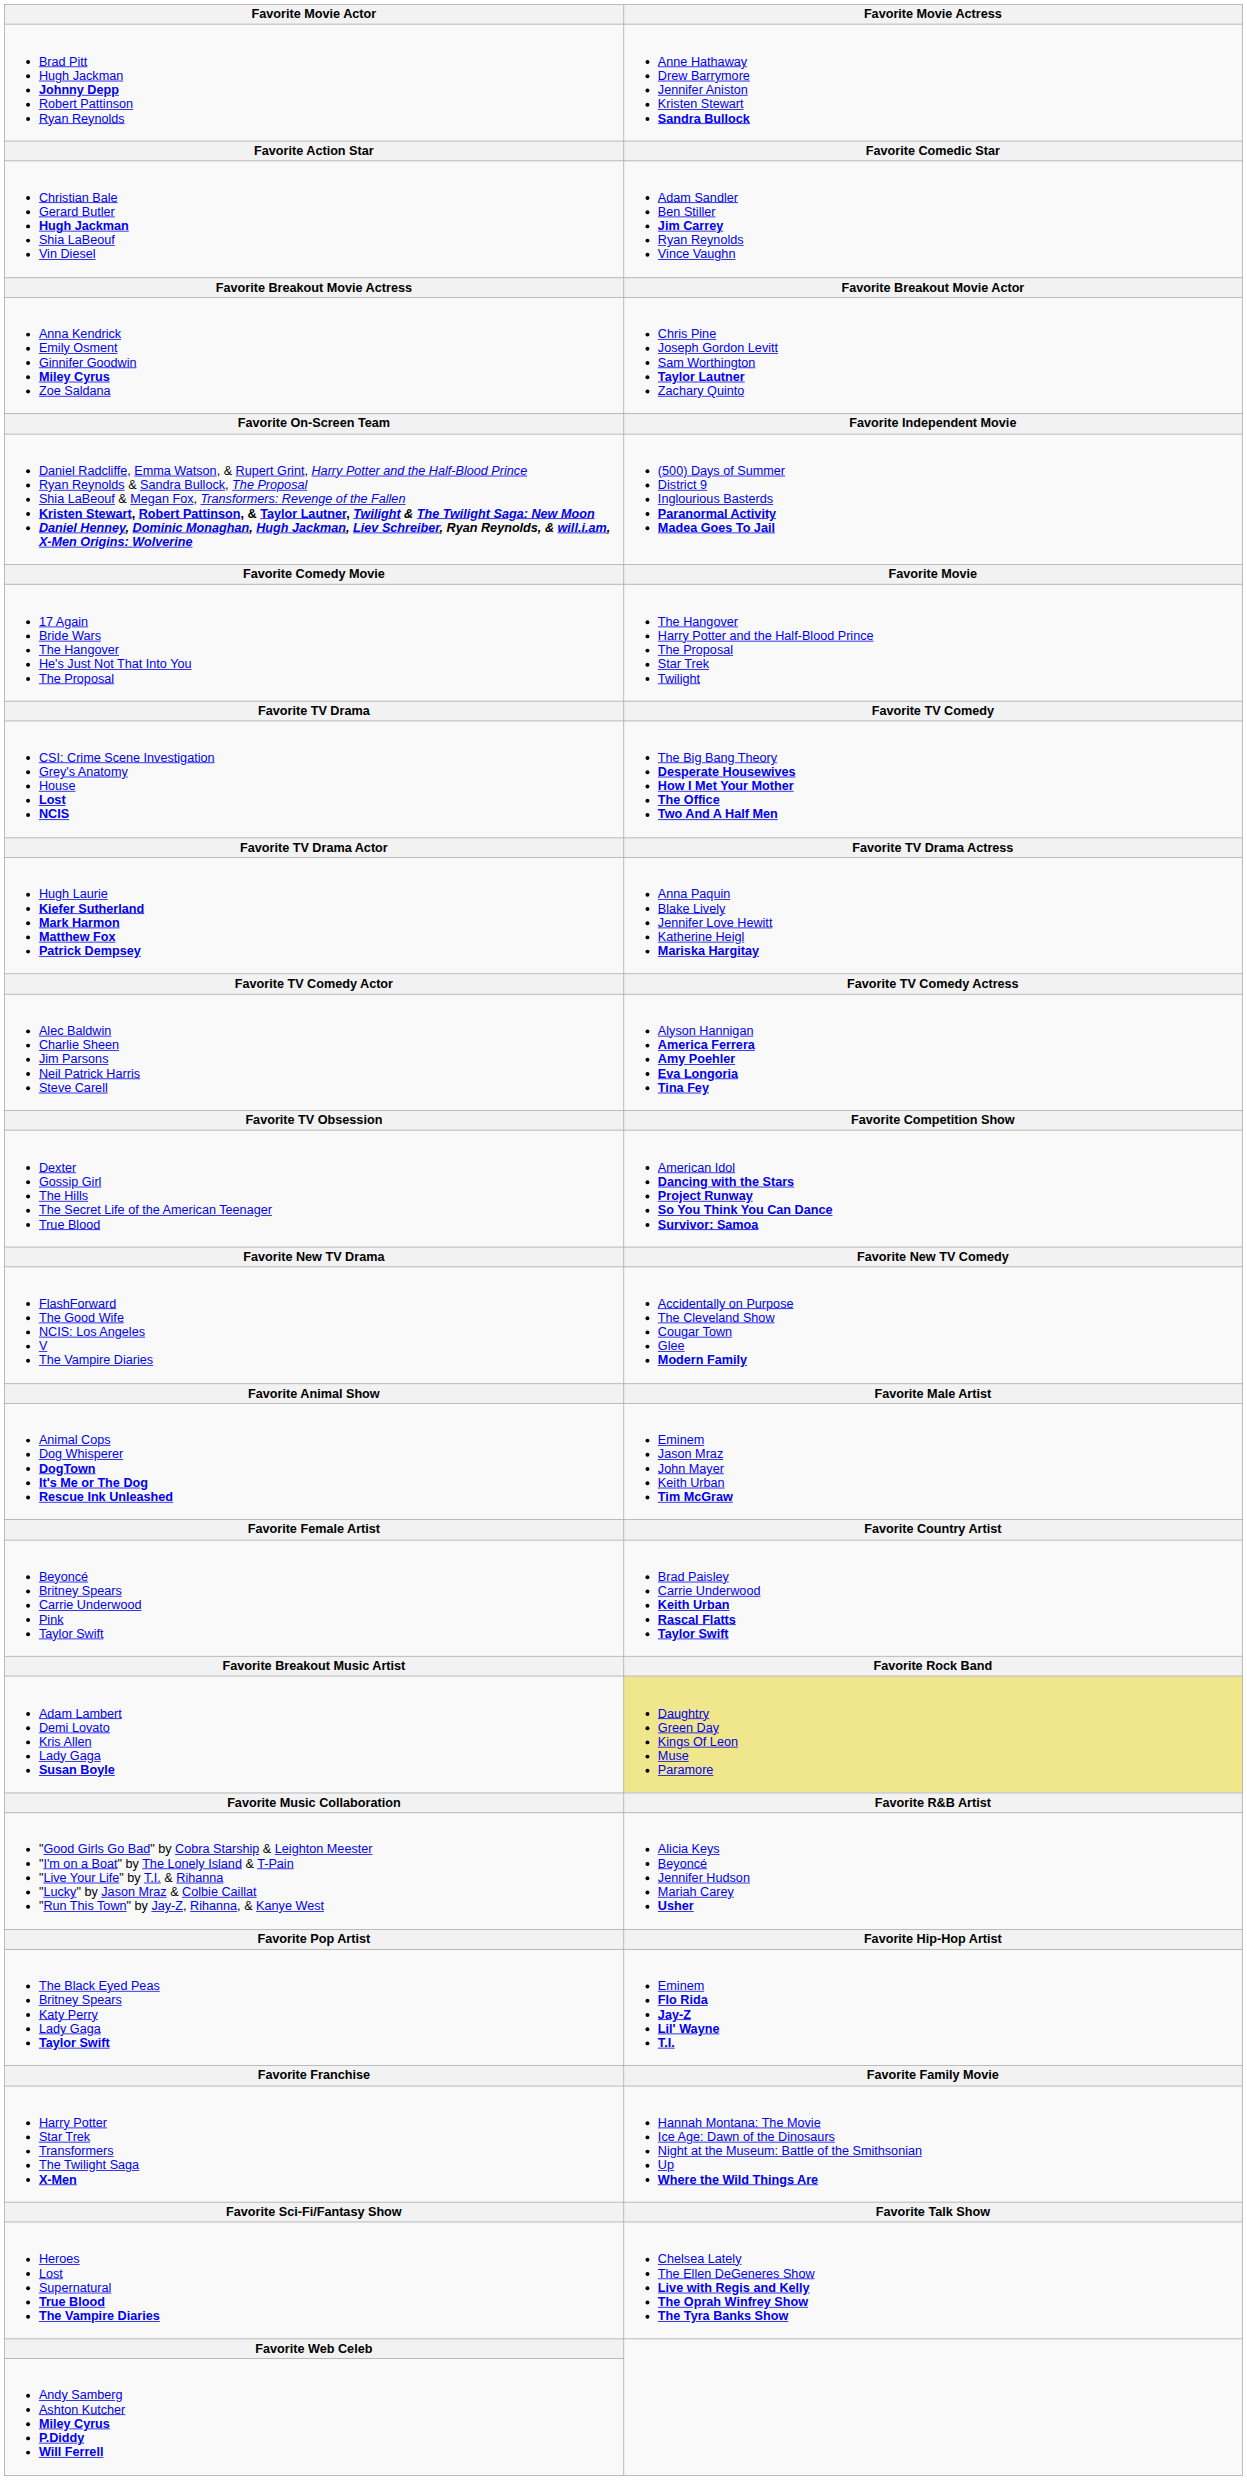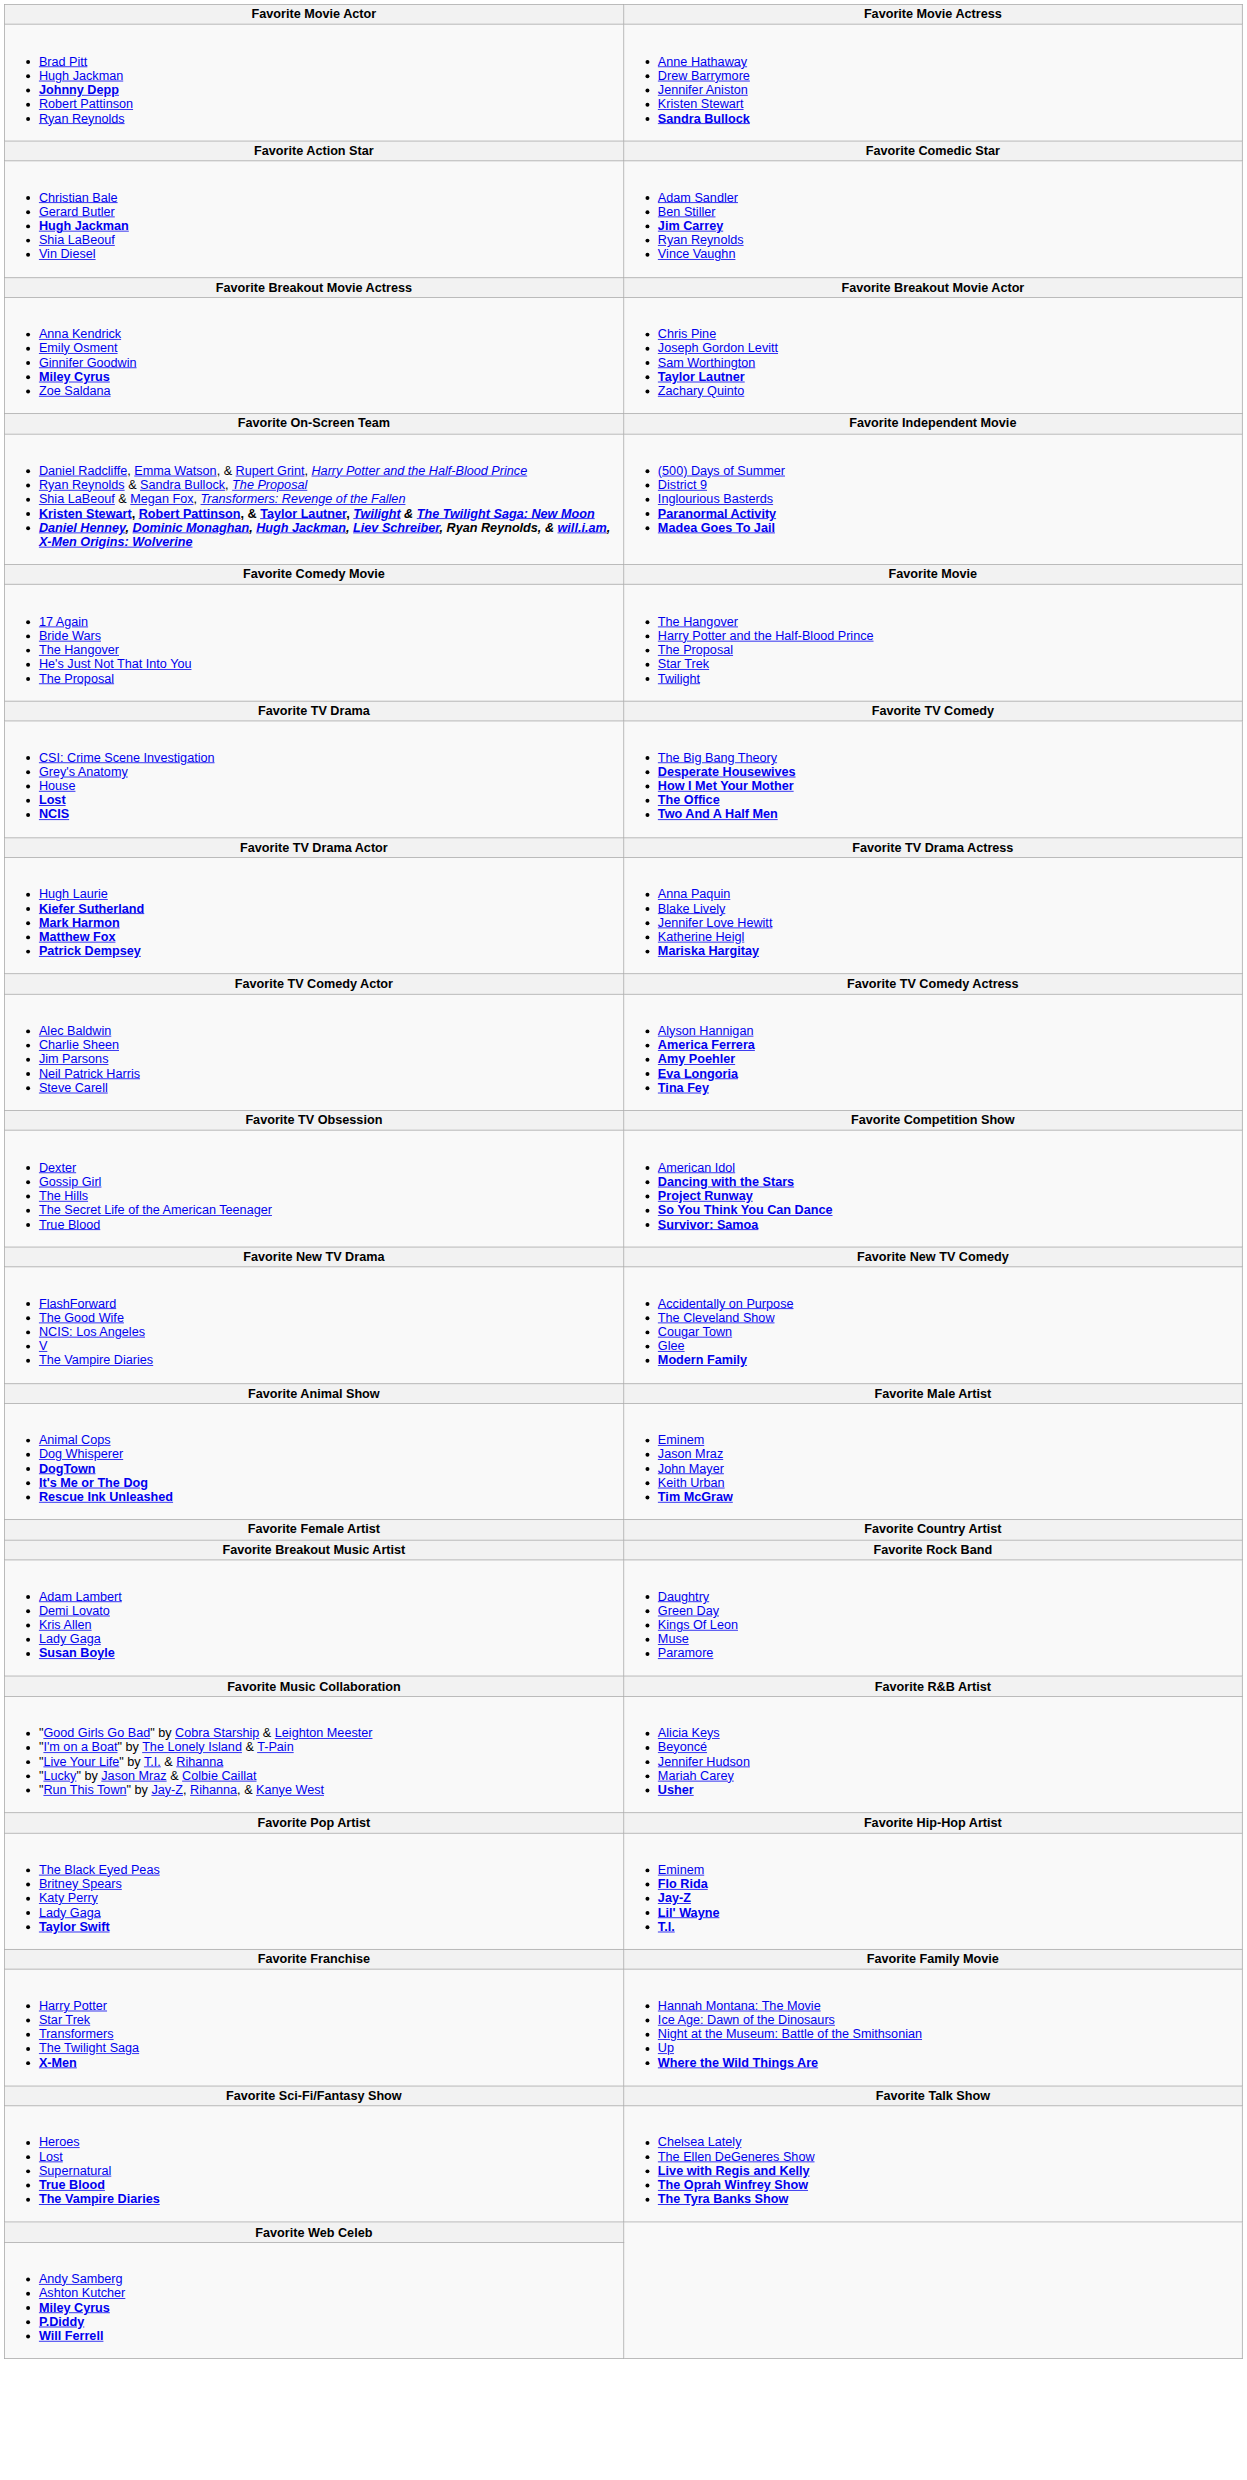 <table class="wikitable">
 <tr>
 <th width="50%">Favorite Movie Actor</th>
 <th width="50%">Favorite Movie Actress</th>
 </tr>
 <tr>
 <td valign="top"><br><ul><li><a href='#'>Brad Pitt</a></li><li><a href='#'>Hugh Jackman</a></li><li><strong><a href='#'>Johnny Depp</a></strong></li><li><a href='#'>Robert Pattinson</a></li><li><a href='#'>Ryan Reynolds</a></li></ul></td>
 <td valign="top"><br><ul><li><a href='#'>Anne Hathaway</a></li><li><a href='#'>Drew Barrymore</a></li><li><a href='#'>Jennifer Aniston</a></li><li><a href='#'>Kristen Stewart</a></li><li><strong><a href='#'>Sandra Bullock</a></strong></li></ul></td>
 </tr>
 <tr>
 <th>Favorite Action Star</th>
 <th>Favorite Comedic Star</th>
 </tr>
 <tr>
 <td valign="top"><br><ul><li><a href='#'>Christian Bale</a></li><li><a href='#'>Gerard Butler</a></li><li><strong><a href='#'>Hugh Jackman</a></strong></li><li><a href='#'>Shia LaBeouf</a></li><li><a href='#'>Vin Diesel</a></li></ul></td>
 <td valign="top"><br><ul><li><a href='#'>Adam Sandler</a></li><li><a href='#'>Ben Stiller</a></li><li><strong><a href='#'>Jim Carrey</a></strong></li><li><a href='#'>Ryan Reynolds</a></li><li><a href='#'>Vince Vaughn</a></li></ul></td>
 </tr>
 <tr>
 <th>Favorite Breakout Movie Actress</th>
 <th>Favorite Breakout Movie Actor</th>
 </tr>
 <tr>
 <td valign="top"><br><ul><li><a href='#'>Anna Kendrick</a></li><li><a href='#'>Emily Osment</a></li><li><a href='#'>Ginnifer Goodwin</a></li><li><strong><a href='#'>Miley Cyrus</a></strong></li><li><a href='#'>Zoe Saldana</a></li></ul></td>
 <td valign="top"><br><ul><li><a href='#'>Chris Pine</a></li><li><a href='#'>Joseph Gordon Levitt</a></li><li><a href='#'>Sam Worthington</a></li><li><strong><a href='#'>Taylor Lautner</a></strong></li><li><a href='#'>Zachary Quinto</a></li></ul></td>
 </tr>
 <tr>
 <th>Favorite On-Screen Team</th>
 <th>Favorite Independent Movie</th>
 </tr>
 <tr>
 <td valign="top"><br><ul><li><a href='#'>Daniel Radcliffe</a>, <a href='#'>Emma Watson</a>, & <a href='#'>Rupert Grint</a>, <em><a href='#'>Harry Potter and the Half-Blood Prince</a></em></li><li><a href='#'>Ryan Reynolds</a> & <a href='#'>Sandra Bullock</a>, <em><a href='#'>The Proposal</a></em></li><li><a href='#'>Shia LaBeouf</a> & <a href='#'>Megan Fox</a>, <em><a href='#'>Transformers: Revenge of the Fallen</a></em></li><li><strong><a href='#'>Kristen Stewart</a>, <a href='#'>Robert Pattinson</a>, & <a href='#'>Taylor Lautner</a>, <em><a href='#'>Twilight</a> & <a href='#'>The Twilight Saga: New Moon</a><strong><em></li><li><a href='#'>Daniel Henney</a>, <a href='#'>Dominic Monaghan</a>, <a href='#'>Hugh Jackman</a>, <a href='#'>Liev Schreiber</a>, Ryan Reynolds, & <a href='#'>will.i.am</a>, </em><a href='#'>X-Men Origins: Wolverine</a><em></li></ul></td>
 <td valign="top"><br><ul><li></em><a href='#'>(500) Days of Summer</a><em></li><li></em><a href='#'>District 9</a><em></li><li></em></strong><a href='#'>Inglourious Basterds</a><strong><em></li><li></em><a href='#'>Paranormal Activity</a><em></li><li></em><a href='#'>Madea Goes To Jail</a><em></li></ul></td>
 </tr>
 <tr>
 <th>Favorite Comedy Movie</th>
 <th>Favorite Movie</th>
 </tr>
 <tr>
 <td valign="top"><br><ul><li></em><a href='#'>17 Again</a><em></li><li></em><a href='#'>Bride Wars</a><em></li><li></em><a href='#'>The Hangover</a><em></li><li></em><a href='#'>He's Just Not That Into You</a><em></li><li></em></strong><a href='#'>The Proposal</a><strong><em></li></ul></td>
 <td valign="top"><br><ul><li></em><a href='#'>The Hangover</a><em></li><li></em><a href='#'>Harry Potter and the Half-Blood Prince</a><em></li><li></em><a href='#'>The Proposal</a><em></li><li></em><a href='#'>Star Trek</a><em></li><li></em></strong><a href='#'>Twilight</a><strong><em></li></ul></td>
 </tr>
 <tr>
 <th>Favorite TV Drama</th>
 <th>Favorite TV Comedy</th>
 </tr>
 <tr>
 <td valign="top"><br><ul><li></em><a href='#'>CSI: Crime Scene Investigation</a><em></li><li></em><a href='#'>Grey's Anatomy</a><em></li><li></em></strong><a href='#'>House</a><strong><em></li><li></em><a href='#'>Lost</a><em></li><li></em><a href='#'>NCIS</a><em></li></ul></td>
 <td valign="top"><br><ul><li></em></strong><a href='#'>The Big Bang Theory</a><strong><em></li><li></em><a href='#'>Desperate Housewives</a><em></li><li></em><a href='#'>How I Met Your Mother</a><em></li><li></em><a href='#'>The Office</a><em></li><li></em><a href='#'>Two And A Half Men</a><em></li></ul></td>
 </tr>
 <tr>
 <th>Favorite TV Drama Actor</th>
 <th>Favorite TV Drama Actress</th>
 </tr>
 <tr>
 <td valign="top"><br><ul><li></strong><a href='#'>Hugh Laurie</a><strong></li><li><a href='#'>Kiefer Sutherland</a></li><li><a href='#'>Mark Harmon</a></li><li><a href='#'>Matthew Fox</a></li><li><a href='#'>Patrick Dempsey</a></li></ul></td>
 <td valign="top"><br><ul><li><a href='#'>Anna Paquin</a></li><li><a href='#'>Blake Lively</a></li><li><a href='#'>Jennifer Love Hewitt</a></li><li></strong><a href='#'>Katherine Heigl</a><strong></li><li><a href='#'>Mariska Hargitay</a></li></ul></td>
 </tr>
 <tr>
 <th>Favorite TV Comedy Actor</th>
 <th>Favorite TV Comedy Actress</th>
 </tr>
 <tr>
 <td valign="top"><br><ul><li><a href='#'>Alec Baldwin</a></li><li><a href='#'>Charlie Sheen</a></li><li><a href='#'>Jim Parsons</a></li><li><a href='#'>Neil Patrick Harris</a></li><li></strong><a href='#'>Steve Carell</a><strong></li></ul></td>
 <td valign="top"><br><ul><li></strong><a href='#'>Alyson Hannigan</a><strong></li><li><a href='#'>America Ferrera</a></li><li><a href='#'>Amy Poehler</a></li><li><a href='#'>Eva Longoria</a></li><li><a href='#'>Tina Fey</a></li></ul></td>
 </tr>
 <tr>
 <th>Favorite TV Obsession</th>
 <th>Favorite Competition Show</th>
 </tr>
 <tr>
 <td valign="top"><br><ul><li></em><a href='#'>Dexter</a><em></li><li></em><a href='#'>Gossip Girl</a><em></li><li></em><a href='#'>The Hills</a><em></li><li></em><a href='#'>The Secret Life of the American Teenager</a><em></li><li></em></strong><a href='#'>True Blood</a><strong><em></li></ul></td>
 <td valign="top"><br><ul><li></em></strong><a href='#'>American Idol</a><strong><em></li><li></em><a href='#'>Dancing with the Stars</a><em></li><li></em><a href='#'>Project Runway</a><em></li><li></em><a href='#'>So You Think You Can Dance</a><em></li><li></em><a href='#'>Survivor: Samoa</a><em></li></ul></td>
 </tr>
 <tr>
 <th>Favorite New TV Drama</th>
 <th>Favorite New TV Comedy</th>
 </tr>
 <tr>
 <td valign="top"><br><ul><li></em><a href='#'>FlashForward</a><em></li><li></em><a href='#'>The Good Wife</a><em></li><li></em><a href='#'>NCIS: Los Angeles</a><em></li><li></em><a href='#'>V</a><em></li><li></em></strong><a href='#'>The Vampire Diaries</a><strong><em></li></ul></td>
 <td valign="top"><br><ul><li></em><a href='#'>Accidentally on Purpose</a><em></li><li></em><a href='#'>The Cleveland Show</a><em></li><li></em><a href='#'>Cougar Town</a><em></li><li></em></strong><a href='#'>Glee</a><strong><em></li><li></em><a href='#'>Modern Family</a><em></li></ul></td>
 </tr>
 <tr>
 <th>Favorite Animal Show</th>
 <th>Favorite Male Artist</th>
 </tr>
 <tr>
 <td valign="top"><br><ul><li></em><a href='#'>Animal Cops</a><em></li><li></em></strong><a href='#'>Dog Whisperer</a><strong><em></li><li></em><a href='#'>DogTown</a><em></li><li></em><a href='#'>It's Me or The Dog</a><em></li><li></em><a href='#'>Rescue Ink Unleashed</a><em></li></ul></td>
 <td valign="top"><br><ul><li><a href='#'>Eminem</a></li><li><a href='#'>Jason Mraz</a></li><li><a href='#'>John Mayer</a></li><li></strong><a href='#'>Keith Urban</a><strong></li><li><a href='#'>Tim McGraw</a></li></ul></td>
 </tr>
 <tr>
 <th>Favorite Female Artist</th>
 <th>Favorite Country Artist</th>
 </tr>
 <tr>
-<td valign="top"><br><ul><li><a href='#'>Beyoncé</a></li><li><a href='#'>Britney Spears</a></li><li><a href='#'>Carrie Underwood</a></li><li><a href='#'>Pink</a></li><li></strong><a href='#'>Taylor Swift</a><strong></li></ul></td>
-<td valign="top"><br><ul><li><a href='#'>Brad Paisley</a></li><li></strong><a href='#'>Carrie Underwood</a><strong></li><li><a href='#'>Keith Urban</a></li><li><a href='#'>Rascal Flatts</a></li><li><a href='#'>Taylor Swift</a></li></ul></td>
-</tr>
-<tr>
 <th>Favorite Breakout Music Artist</th>
 <th>Favorite Rock Band</th>
 </tr>
 <tr>
 <td valign="top"><br><ul><li><a href='#'>Adam Lambert</a></li><li><a href='#'>Demi Lovato</a></li><li><a href='#'>Kris Allen</a></li><li></strong><a href='#'>Lady Gaga</a><strong></li><li><a href='#'>Susan Boyle</a></li></ul></td>
-<td valign="top" style="background: khaki;"><br><ul><li><a href='#'>Daughtry</a></li><li><a href='#'>Green Day</a></li><li><a href='#'>Kings Of Leon</a></li><li><a href='#'>Muse</a></li><li></strong><a href='#'>Paramore</a><strong></li></ul></td>
+<td valign="top"><br><ul><li><a href='#'>Daughtry</a></li><li><a href='#'>Green Day</a></li><li><a href='#'>Kings Of Leon</a></li><li><a href='#'>Muse</a></li><li></strong><a href='#'>Paramore</a><strong></li></ul></td>
 </tr>
 <tr>
 <th>Favorite Music Collaboration</th>
 <th>Favorite R&B Artist</th>
 </tr>
 <tr>
 <td valign="top"><br><ul><li>"<a href='#'>Good Girls Go Bad</a>" by <a href='#'>Cobra Starship</a> &  <a href='#'>Leighton Meester</a></li><li>"<a href='#'>I'm on a Boat</a>" by <a href='#'>The Lonely Island</a> & <a href='#'>T-Pain</a></li><li>"<a href='#'>Live Your Life</a>" by <a href='#'>T.I.</a> & <a href='#'>Rihanna</a></li><li>"<a href='#'>Lucky</a>" by <a href='#'>Jason Mraz</a> & <a href='#'>Colbie Caillat</a></li><li></strong>"<a href='#'>Run This Town</a>" by <a href='#'>Jay-Z</a>, <a href='#'>Rihanna</a>, & <a href='#'>Kanye West</a><strong></li></ul></td>
 <td valign="top"><br><ul><li><a href='#'>Alicia Keys</a></li><li><a href='#'>Beyoncé</a></li><li><a href='#'>Jennifer Hudson</a></li><li></strong><a href='#'>Mariah Carey</a><strong></li><li><a href='#'>Usher</a></li></ul></td>
 </tr>
 <tr>
 <th>Favorite Pop Artist</th>
 <th>Favorite Hip-Hop Artist</th>
 </tr>
 <tr>
 <td valign="top"><br><ul><li><a href='#'>The Black Eyed Peas</a></li><li><a href='#'>Britney Spears</a></li><li><a href='#'>Katy Perry</a></li><li></strong><a href='#'>Lady Gaga</a><strong></li><li><a href='#'>Taylor Swift</a></li></ul></td>
 <td valign="top"><br><ul><li></strong><a href='#'>Eminem</a><strong></li><li><a href='#'>Flo Rida</a></li><li><a href='#'>Jay-Z</a></li><li><a href='#'>Lil' Wayne</a></li><li><a href='#'>T.I.</a></li></ul></td>
 </tr>
 <tr>
 <th>Favorite Franchise</th>
 <th>Favorite Family Movie</th>
 </tr>
 <tr>
 <td valign="top"><br><ul><li><a href='#'>Harry Potter</a></li><li><a href='#'>Star Trek</a></li><li><a href='#'>Transformers</a></li><li></strong><a href='#'>The Twilight Saga</a><strong></li><li><a href='#'>X-Men</a></li></ul></td>
 <td valign="top"><br><ul><li></em><a href='#'>Hannah Montana: The Movie</a><em></li><li></em><a href='#'>Ice Age: Dawn of the Dinosaurs</a><em></li><li></em><a href='#'>Night at the Museum: Battle of the Smithsonian</a><em></li><li></em></strong><a href='#'>Up</a><strong><em></li><li></em><a href='#'>Where the Wild Things Are</a><em></li></ul></td>
 </tr>
 <tr>
 <th>Favorite Sci-Fi/Fantasy Show</th>
 <th>Favorite Talk Show</th>
 </tr>
 <tr>
 <td valign="top"><br><ul><li></em><a href='#'>Heroes</a><em></li><li></em><a href='#'>Lost</a><em></li><li></em></strong><a href='#'>Supernatural</a><strong><em></li><li></em><a href='#'>True Blood</a><em></li><li></em><a href='#'>The Vampire Diaries</a><em></li></ul></td>
 <td valign="top"><br><ul><li></em><a href='#'>Chelsea Lately</a><em></li><li></em></strong><a href='#'>The Ellen DeGeneres Show</a><strong><em></li><li></em><a href='#'>Live with Regis and Kelly</a><em></li><li></em><a href='#'>The Oprah Winfrey Show</a><em></li><li></em><a href='#'>The Tyra Banks Show</a><em></li></ul></td>
 </tr>
 <tr>
 <th>Favorite Web Celeb</th>
 </tr>
 <tr>
 <td valign="top"><br><ul><li><a href='#'>Andy Samberg</a></li><li></strong><a href='#'>Ashton Kutcher</a><strong></li><li><a href='#'>Miley Cyrus</a></li><li><a href='#'>P.Diddy</a></li><li><a href='#'>Will Ferrell</a></li></ul></td>
 </tr>
 </table>
